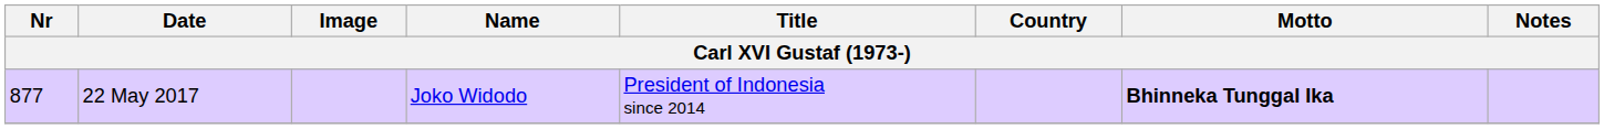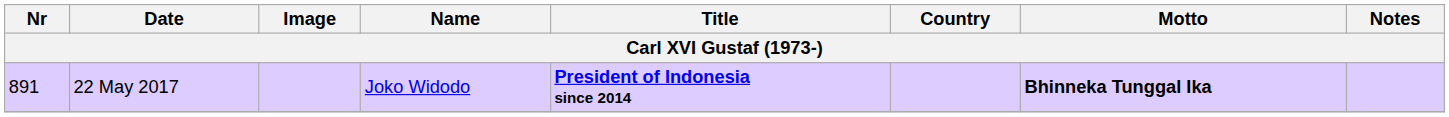 <table class="wikitable" width=100%>
 <tr>
 <th>Nr</th>
 <th>Date</th>
 <th>Image</th>
 <th>Name</th>
 <th>Title</th>
 <th>Country</th>
 <th>Motto</th>
 <th>Notes</th>
 </tr>
 <tr>
 <th colspan=8>Carl XVI Gustaf (1973-)</th>
 </tr>
 <tr bgcolor="#DDCCFF">
-<td>877</td>
+<td>891</td>
 <td>22 May 2017</td>
 <td></td>
 <td><a href='#'>Joko Widodo</a></td>
-<td><a href='#'>President of Indonesia</a><br><small>since 2014</small> <br></td>
+<td><strong><a href='#'>President of Indonesia</a><br><small>since 2014</small> <br></strong></td>
 <td></td>
 <td><strong>Bhinneka Tunggal Ika</strong></td>
 <td></td>
 </tr>
 <tr>
 </tr>
 </table>
